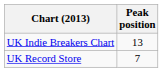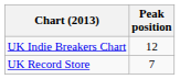 <table class=wikitable>
 <tr>
 <th>Chart (2013)</th>
 <th>Peak<br>position</th>
 </tr>
 <tr>
 <td><a href='#'>UK Indie Breakers Chart</a></td>
-<td align="center">13</td>
+<td align="center">12</td>
 </tr>
 <tr>
 <td><a href='#'>UK Record Store</a></td>
 <td align="center">7</td>
 </tr>
 </table>
